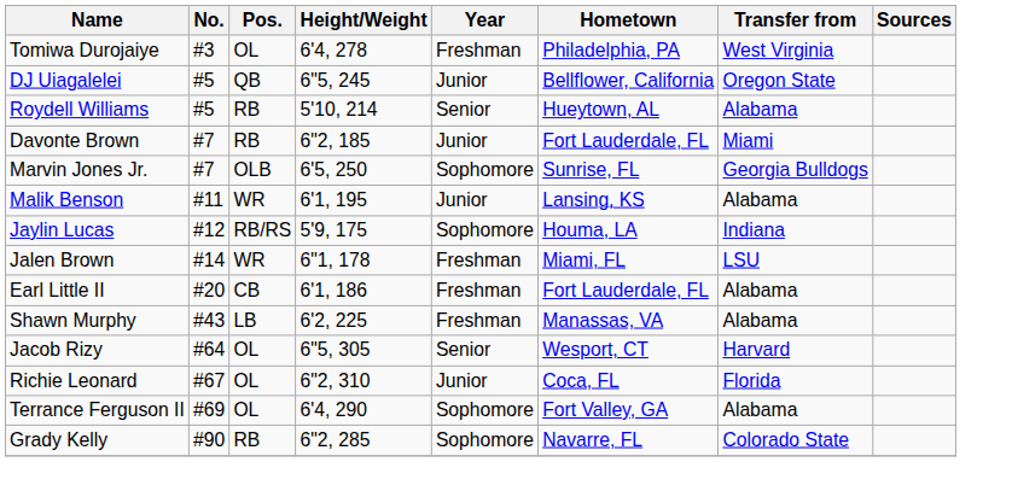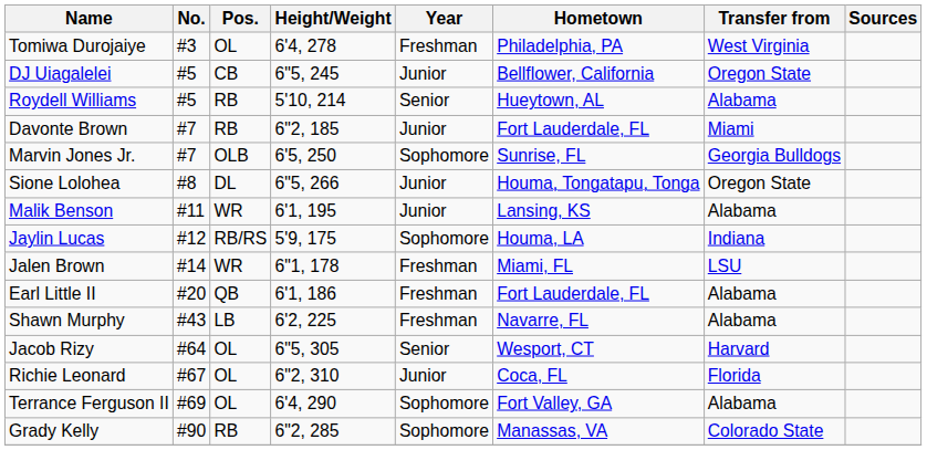 <table class="wikitable sortable mw-collapsible mw-collapsed">
 <tr>
 <th>Name</th>
 <th>No.</th>
 <th>Pos.</th>
 <th>Height/Weight</th>
 <th>Year</th>
 <th>Hometown</th>
 <th>Transfer from</th>
 <th>Sources</th>
 </tr>
 <tr>
 <td>Tomiwa Durojaiye</td>
 <td>#3</td>
 <td>OL</td>
 <td>6'4, 278</td>
 <td> Freshman</td>
 <td><a href='#'>Philadelphia, PA</a></td>
 <td><a href='#'>West Virginia</a></td>
 <td></td>
 </tr>
 <tr>
 <td><a href='#'>DJ Uiagalelei</a></td>
 <td>#5</td>
-<td>QB</td>
+<td>CB</td>
 <td>6"5, 245</td>
 <td>Junior</td>
 <td><a href='#'>Bellflower, California</a></td>
 <td><a href='#'>Oregon State</a></td>
 <td></td>
 </tr>
 <tr>
 <td><a href='#'>Roydell Williams</a></td>
 <td>#5</td>
 <td>RB</td>
 <td>5'10, 214</td>
 <td>Senior</td>
 <td><a href='#'>Hueytown, AL</a></td>
 <td><a href='#'>Alabama</a></td>
 <td></td>
 </tr>
 <tr>
 <td>Davonte Brown</td>
 <td>#7</td>
 <td>RB</td>
 <td>6"2, 185</td>
 <td>Junior</td>
 <td><a href='#'>Fort Lauderdale, FL</a></td>
 <td><a href='#'>Miami</a></td>
 <td></td>
 </tr>
 <tr>
 <td>Marvin Jones Jr.</td>
 <td>#7</td>
 <td>OLB</td>
 <td>6'5, 250</td>
 <td>Sophomore</td>
 <td><a href='#'>Sunrise, FL</a></td>
 <td><a href='#'>Georgia Bulldogs</a></td>
 <td><br></td>
 </tr>
 <tr>
+<td>Sione Lolohea</td>
+<td>#8</td>
+<td>DL</td>
+<td>6"5, 266</td>
+<td>Junior</td>
+<td><a href='#'>Houma, Tongatapu, Tonga</a></td>
+<td>Oregon State</td>
+<td></td>
+</tr>
+<tr>
 <td><a href='#'>Malik Benson</a></td>
 <td>#11</td>
 <td>WR</td>
 <td>6'1, 195</td>
 <td>Junior</td>
 <td><a href='#'>Lansing, KS</a></td>
 <td>Alabama</td>
 <td></td>
 </tr>
 <tr>
 <td><a href='#'>Jaylin Lucas</a></td>
 <td>#12</td>
 <td>RB/RS</td>
 <td>5'9, 175</td>
 <td>Sophomore</td>
 <td><a href='#'>Houma, LA</a></td>
 <td><a href='#'>Indiana</a></td>
 <td></td>
 </tr>
 <tr>
 <td>Jalen Brown</td>
 <td>#14</td>
 <td>WR</td>
 <td>6"1, 178</td>
 <td>Freshman</td>
 <td><a href='#'>Miami, FL</a></td>
 <td><a href='#'>LSU</a></td>
 <td></td>
 </tr>
 <tr>
 <td>Earl Little II</td>
 <td>#20</td>
-<td>CB</td>
+<td>QB</td>
 <td>6'1, 186</td>
 <td> Freshman</td>
 <td><a href='#'>Fort Lauderdale, FL</a></td>
 <td>Alabama</td>
 <td></td>
 </tr>
 <tr>
 <td>Shawn Murphy</td>
 <td>#43</td>
 <td>LB</td>
 <td>6'2, 225</td>
 <td> Freshman</td>
-<td><a href='#'>Manassas, VA</a></td>
+<td><a href='#'>Navarre, FL</a></td>
 <td>Alabama</td>
 <td></td>
 </tr>
 <tr>
 <td>Jacob Rizy</td>
 <td>#64</td>
 <td>OL</td>
 <td>6"5, 305</td>
 <td>Senior</td>
 <td><a href='#'>Wesport, CT</a></td>
 <td><a href='#'>Harvard</a></td>
 <td></td>
 </tr>
 <tr>
 <td>Richie Leonard</td>
 <td>#67</td>
 <td>OL</td>
 <td>6"2, 310</td>
 <td>Junior</td>
 <td><a href='#'>Coca, FL</a></td>
 <td><a href='#'>Florida</a></td>
 <td></td>
 </tr>
 <tr>
 <td>Terrance Ferguson II</td>
 <td>#69</td>
 <td>OL</td>
 <td>6'4, 290</td>
 <td> Sophomore</td>
 <td><a href='#'>Fort Valley, GA</a></td>
 <td>Alabama</td>
 <td></td>
 </tr>
 <tr>
 <td>Grady Kelly</td>
 <td>#90</td>
 <td>RB</td>
 <td>6"2, 285</td>
 <td> Sophomore</td>
-<td><a href='#'>Navarre, FL</a></td>
+<td><a href='#'>Manassas, VA</a></td>
 <td><a href='#'>Colorado State</a></td>
 <td></td>
 </tr>
 <tr>
 </tr>
 </table>
